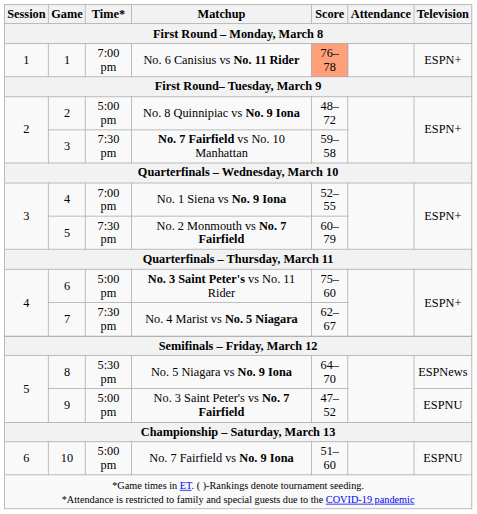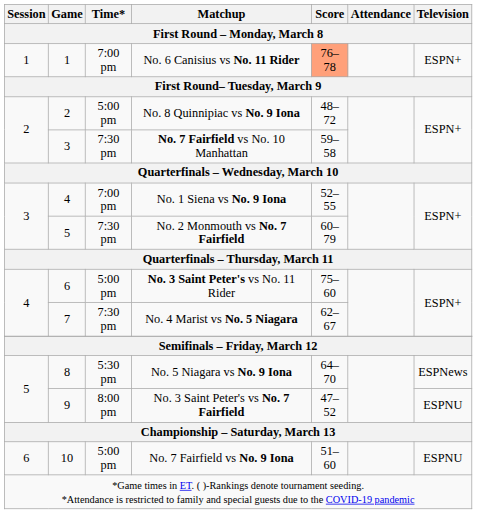 <table class="wikitable" style="text-align:center">
 <tr>
 <th>Session</th>
 <th>Game</th>
 <th>Time*</th>
 <th>Matchup</th>
 <th>Score</th>
 <th>Attendance</th>
 <th>Television</th>
 </tr>
 <tr>
 <th colspan="8">First Round – Monday, March 8</th>
 </tr>
 <tr>
 <td>1</td>
 <td>1</td>
 <td>7:00 pm</td>
 <td>No. 6 Canisius vs <strong>No. 11 Rider</strong></td>
 <td style="background: lightsalmon;">76–78</td>
 <td rowspan=1></td>
 <td rowspan=1>ESPN+</td>
 </tr>
 <tr>
 <th colspan="8">First Round– Tuesday, March 9</th>
 </tr>
 <tr>
 <td rowspan=2>2</td>
 <td>2</td>
 <td>5:00 pm</td>
 <td>No. 8 Quinnipiac vs <strong>No. 9 Iona</strong></td>
 <td>48–72</td>
 <td rowspan=2></td>
 <td rowspan=2>ESPN+</td>
 </tr>
 <tr>
 <td>3</td>
 <td>7:30 pm</td>
 <td><strong>No. 7 Fairfield</strong> vs No. 10 Manhattan</td>
 <td>59–58</td>
 </tr>
 <tr>
 <th colspan="8">Quarterfinals – Wednesday, March 10</th>
 </tr>
 <tr>
 <td rowspan=2>3</td>
 <td>4</td>
 <td>7:00 pm</td>
 <td>No. 1 Siena vs <strong>No. 9 Iona</strong></td>
 <td>52–55</td>
 <td rowspan=2></td>
 <td rowspan=2>ESPN+</td>
 </tr>
 <tr>
 <td>5</td>
 <td>7:30 pm</td>
 <td>No. 2 Monmouth vs <strong>No. 7 Fairfield</strong></td>
 <td>60–79</td>
 </tr>
 <tr>
 <th colspan="8">Quarterfinals – Thursday, March 11</th>
 </tr>
 <tr>
 <td rowspan=2>4</td>
 <td>6</td>
 <td>5:00 pm</td>
 <td><strong>No. 3 Saint Peter's</strong> vs No. 11 Rider</td>
 <td>75–60</td>
 <td rowspan=2></td>
 <td rowspan=2>ESPN+</td>
 </tr>
 <tr>
 <td>7</td>
 <td>7:30 pm</td>
 <td>No. 4 Marist vs <strong>No. 5 Niagara</strong></td>
 <td>62–67</td>
 </tr>
 <tr>
 </tr>
 <tr>
 <th colspan="8">Semifinals – Friday, March 12</th>
 </tr>
 <tr>
 <td rowspan=2>5</td>
 <td>8</td>
 <td>5:30 pm</td>
 <td>No. 5 Niagara vs <strong>No. 9 Iona</strong></td>
 <td>64–70</td>
 <td rowspan=2></td>
 <td>ESPNews</td>
 </tr>
 <tr>
 <td>9</td>
-<td>5:00 pm</td>
+<td>8:00 pm</td>
 <td>No. 3 Saint Peter's vs <strong>No. 7 Fairfield</strong></td>
 <td>47–52</td>
 <td>ESPNU</td>
 </tr>
 <tr>
 <th colspan="8">Championship – Saturday, March 13</th>
 </tr>
 <tr>
 <td>6</td>
 <td>10</td>
 <td>5:00 pm</td>
 <td>No. 7 Fairfield vs <strong>No. 9 Iona</strong></td>
 <td>51–60</td>
 <td></td>
 <td>ESPNU</td>
 </tr>
 <tr>
 <td colspan="7"><small>*Game times in <a href='#'>ET</a>. ( )-Rankings denote tournament seeding.</small><br><small>*Attendance is restricted to family and special guests due to the <a href='#'>COVID-19 pandemic</a></small></td>
 </tr>
 </table>
